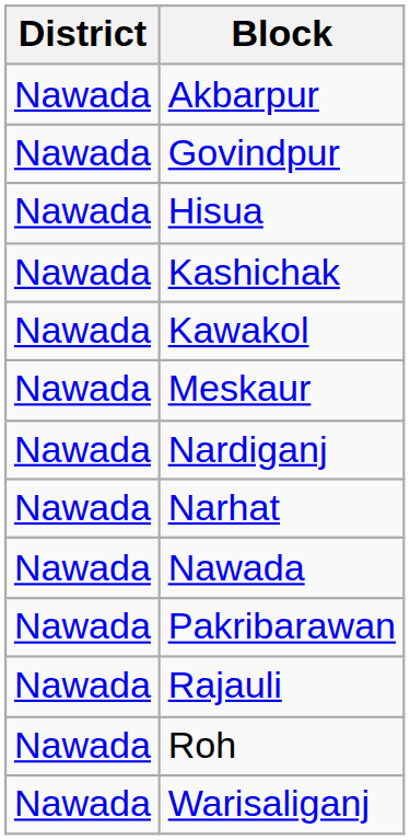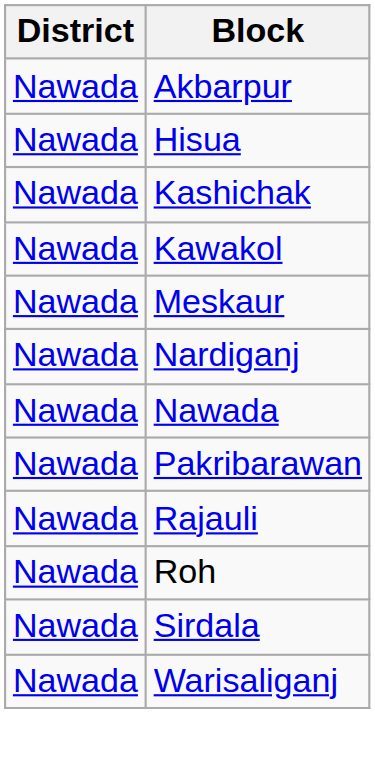 <table class="wikitable" style="float:left; margin-right:1em">
 <tr>
 <th>District</th>
 <th>Block</th>
 </tr>
 <tr>
 <td><a href='#'>Nawada</a></td>
 <td><a href='#'>Akbarpur</a></td>
-</tr>
-<tr>
-<td><a href='#'>Nawada</a></td>
-<td><a href='#'>Govindpur</a></td>
 </tr>
 <tr>
 <td><a href='#'>Nawada</a></td>
 <td><a href='#'>Hisua</a></td>
 </tr>
 <tr>
 <td><a href='#'>Nawada</a></td>
 <td><a href='#'>Kashichak</a></td>
 </tr>
 <tr>
 <td><a href='#'>Nawada</a></td>
 <td><a href='#'>Kawakol</a></td>
 </tr>
 <tr>
 <td><a href='#'>Nawada</a></td>
 <td><a href='#'>Meskaur</a></td>
 </tr>
 <tr>
 <td><a href='#'>Nawada</a></td>
 <td><a href='#'>Nardiganj</a></td>
 </tr>
 <tr>
 <td><a href='#'>Nawada</a></td>
-<td><a href='#'>Narhat</a></td>
-</tr>
-<tr>
-<td><a href='#'>Nawada</a></td>
 <td><a href='#'>Nawada</a></td>
 </tr>
 <tr>
 <td><a href='#'>Nawada</a></td>
 <td><a href='#'>Pakribarawan</a></td>
 </tr>
 <tr>
 <td><a href='#'>Nawada</a></td>
 <td><a href='#'>Rajauli</a></td>
 </tr>
 <tr>
 <td><a href='#'>Nawada</a></td>
 <td>Roh</td>
 </tr>
 <tr>
 <td><a href='#'>Nawada</a></td>
+<td><a href='#'>Sirdala</a></td>
+</tr>
+<tr>
+<td><a href='#'>Nawada</a></td>
 <td><a href='#'>Warisaliganj</a></td>
 </tr>
 </table>
